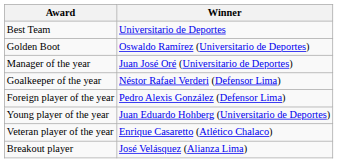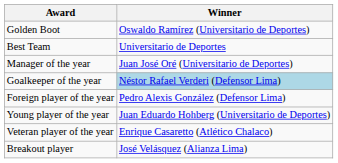 <table class="wikitable" style="font-size:85%">
 <tr>
 <th>Award</th>
 <th>Winner</th>
 </tr>
 <tr>
+<td>Golden Boot</td>
+<td> <a href='#'>Oswaldo Ramírez</a> (<a href='#'>Universitario de Deportes</a>)</td>
+</tr>
+<tr>
 <td>Best Team</td>
 <td> <a href='#'>Universitario de Deportes</a></td>
-</tr>
-<tr>
-<td>Golden Boot</td>
-<td> <a href='#'>Oswaldo Ramírez</a> (<a href='#'>Universitario de Deportes</a>)</td>
 </tr>
 <tr>
 <td>Manager of the year</td>
 <td> <a href='#'>Juan José Oré</a> (<a href='#'>Universitario de Deportes</a>)</td>
 </tr>
 <tr>
 <td>Goalkeeper of the year</td>
-<td> <a href='#'>Néstor Rafael Verderi</a> (<a href='#'>Defensor Lima</a>)</td>
+<td style="background: lightblue;"> <a href='#'>Néstor Rafael Verderi</a> (<a href='#'>Defensor Lima</a>)</td>
 </tr>
 <tr>
 <td>Foreign player of the year</td>
 <td> <a href='#'>Pedro Alexis González</a> (<a href='#'>Defensor Lima</a>)</td>
 </tr>
 <tr>
 <td>Young player of the year</td>
 <td> <a href='#'>Juan Eduardo Hohberg</a> (<a href='#'>Universitario de Deportes</a>)</td>
 </tr>
 <tr>
 <td>Veteran player of the year</td>
 <td> <a href='#'>Enrique Casaretto</a> (<a href='#'>Atlético Chalaco</a>)</td>
 </tr>
 <tr>
 <td>Breakout player</td>
 <td> <a href='#'>José Velásquez</a> (<a href='#'>Alianza Lima</a>)</td>
 </tr>
 </table>
